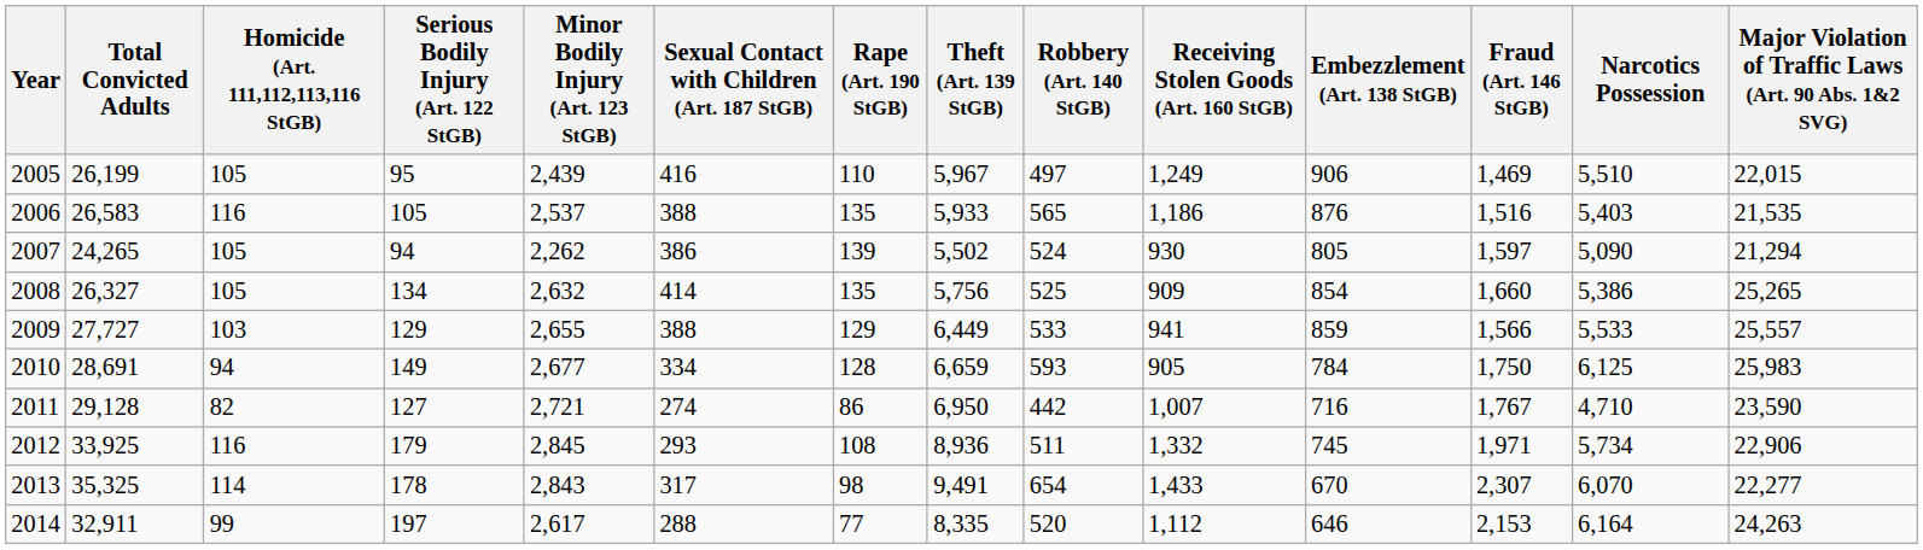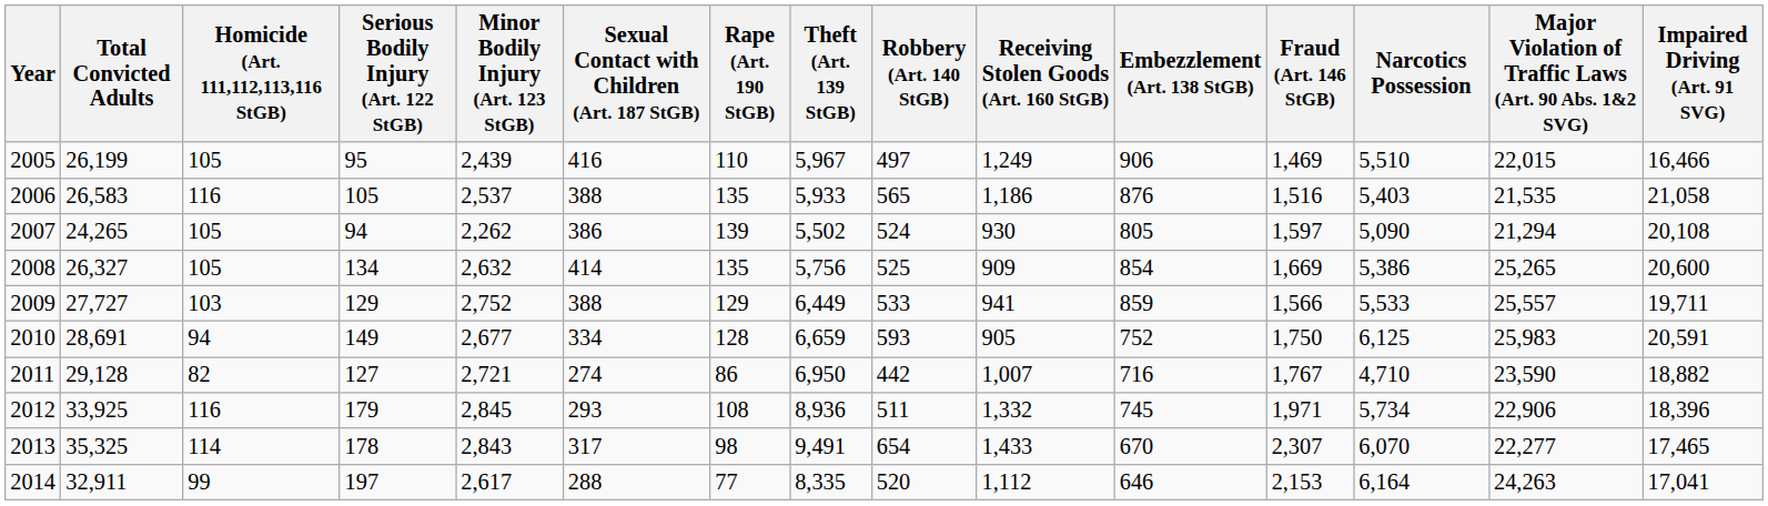 <table class="wikitable">
 <tr>
 <th>Year</th>
 <th>Total Convicted <br> Adults</th>
 <th>Homicide<br><small>(Art. 111,112,113,116 StGB) </small></th>
 <th>Serious Bodily Injury<br><small>(Art. 122 StGB) </small></th>
 <th>Minor Bodily Injury <br><small> (Art. 123 StGB)</small></th>
 <th>Sexual Contact with Children<br><small> (Art. 187 StGB)</small></th>
 <th>Rape<br><small>(Art. 190 StGB) </small></th>
 <th>Theft<br><small>(Art. 139 StGB) </small></th>
 <th>Robbery <br><small>(Art. 140 StGB)</small></th>
 <th>Receiving Stolen Goods <br><small>(Art. 160 StGB) </small></th>
 <th>Embezzlement <br><small>(Art. 138 StGB)</small></th>
 <th>Fraud <br><small>(Art. 146 StGB)</small></th>
 <th>Narcotics Possession</th>
 <th>Major Violation of Traffic Laws <br><small>(Art. 90 Abs. 1&2 SVG)</small></th>
+<th>Impaired Driving<br><small> (Art. 91 SVG)</small></th>
 </tr>
 <tr>
 <td>2005</td>
 <td>26,199</td>
 <td>105</td>
 <td>95</td>
 <td>2,439</td>
 <td>416</td>
 <td>110</td>
 <td>5,967</td>
 <td>497</td>
 <td>1,249</td>
 <td>906</td>
 <td>1,469</td>
 <td>5,510</td>
 <td>22,015</td>
+<td>16,466</td>
 </tr>
 <tr>
 <td>2006</td>
 <td>26,583</td>
 <td>116</td>
 <td>105</td>
 <td>2,537</td>
 <td>388</td>
 <td>135</td>
 <td>5,933</td>
 <td>565</td>
 <td>1,186</td>
 <td>876</td>
 <td>1,516</td>
 <td>5,403</td>
 <td>21,535</td>
+<td>21,058</td>
 </tr>
 <tr>
 <td>2007</td>
 <td>24,265</td>
 <td>105</td>
 <td>94</td>
 <td>2,262</td>
 <td>386</td>
 <td>139</td>
 <td>5,502</td>
 <td>524</td>
 <td>930</td>
 <td>805</td>
 <td>1,597</td>
 <td>5,090</td>
 <td>21,294</td>
+<td>20,108</td>
 </tr>
 <tr>
 <td>2008</td>
 <td>26,327</td>
 <td>105</td>
 <td>134</td>
 <td>2,632</td>
 <td>414</td>
 <td>135</td>
 <td>5,756</td>
 <td>525</td>
 <td>909</td>
 <td>854</td>
-<td>1,660</td>
+<td>1,669</td>
 <td>5,386</td>
 <td>25,265</td>
+<td>20,600</td>
 </tr>
 <tr>
 <td>2009</td>
 <td>27,727</td>
 <td>103</td>
 <td>129</td>
-<td>2,655</td>
+<td>2,752</td>
 <td>388</td>
 <td>129</td>
 <td>6,449</td>
 <td>533</td>
 <td>941</td>
 <td>859</td>
 <td>1,566</td>
 <td>5,533</td>
 <td>25,557</td>
+<td>19,711</td>
 </tr>
 <tr>
 <td>2010</td>
 <td>28,691</td>
 <td>94</td>
 <td>149</td>
 <td>2,677</td>
 <td>334</td>
 <td>128</td>
 <td>6,659</td>
 <td>593</td>
 <td>905</td>
-<td>784</td>
+<td>752</td>
 <td>1,750</td>
 <td>6,125</td>
 <td>25,983</td>
+<td>20,591</td>
 </tr>
 <tr>
 <td>2011</td>
 <td>29,128</td>
 <td>82</td>
 <td>127</td>
 <td>2,721</td>
 <td>274</td>
 <td>86</td>
 <td>6,950</td>
 <td>442</td>
 <td>1,007</td>
 <td>716</td>
 <td>1,767</td>
 <td>4,710</td>
 <td>23,590</td>
+<td>18,882</td>
 </tr>
 <tr>
 <td>2012</td>
 <td>33,925</td>
 <td>116</td>
 <td>179</td>
 <td>2,845</td>
 <td>293</td>
 <td>108</td>
 <td>8,936</td>
 <td>511</td>
 <td>1,332</td>
 <td>745</td>
 <td>1,971</td>
 <td>5,734</td>
 <td>22,906</td>
+<td>18,396</td>
 </tr>
 <tr>
 <td>2013</td>
 <td>35,325</td>
 <td>114</td>
 <td>178</td>
 <td>2,843</td>
 <td>317</td>
 <td>98</td>
 <td>9,491</td>
 <td>654</td>
 <td>1,433</td>
 <td>670</td>
 <td>2,307</td>
 <td>6,070</td>
 <td>22,277</td>
+<td>17,465</td>
 </tr>
 <tr>
 <td>2014</td>
 <td>32,911</td>
 <td>99</td>
 <td>197</td>
 <td>2,617</td>
 <td>288</td>
 <td>77</td>
 <td>8,335</td>
 <td>520</td>
 <td>1,112</td>
 <td>646</td>
 <td>2,153</td>
 <td>6,164</td>
 <td>24,263</td>
+<td>17,041</td>
 </tr>
 </table>
